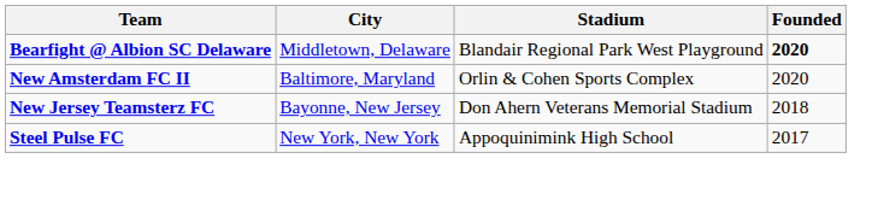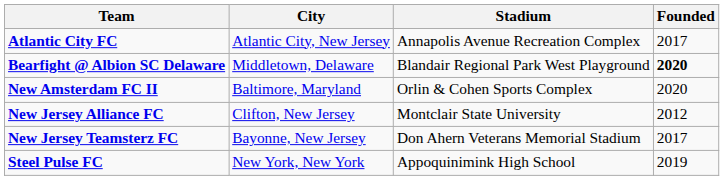 <table class="wikitable sortable">
 <tr>
 <th scope="col">Team</th>
 <th scope="col">City</th>
 <th scope="col">Stadium</th>
 <th scope="col">Founded</th>
+</tr>
+<tr>
+<td><strong><a href='#'>Atlantic City FC</a></strong></td>
+<td><a href='#'>Atlantic City, New Jersey</a></td>
+<td>Annapolis Avenue Recreation Complex</td>
+<td>2017</td>
 </tr>
 <tr>
 <td><strong><a href='#'>Bearfight @ Albion SC Delaware</a></strong></td>
 <td><a href='#'>Middletown, Delaware</a></td>
 <td>Blandair Regional Park West Playground</td>
 <td><strong>2020</strong></td>
 </tr>
 <tr>
 <td><strong><a href='#'>New Amsterdam FC II</a></strong></td>
 <td><a href='#'>Baltimore, Maryland</a></td>
 <td>Orlin & Cohen Sports Complex</td>
 <td>2020</td>
 </tr>
 <tr>
+<td><strong><a href='#'>New Jersey Alliance FC</a></strong></td>
+<td><a href='#'>Clifton, New Jersey</a></td>
+<td>Montclair State University</td>
+<td>2012</td>
+</tr>
+<tr>
 <td><strong><a href='#'>New Jersey Teamsterz FC</a></strong></td>
 <td><a href='#'>Bayonne, New Jersey</a></td>
 <td>Don Ahern Veterans Memorial Stadium</td>
-<td>2018</td>
+<td>2017</td>
 </tr>
 <tr>
 <td><strong><a href='#'>Steel Pulse FC</a></strong></td>
 <td><a href='#'>New York, New York</a></td>
 <td>Appoquinimink High School</td>
-<td>2017</td>
+<td>2019</td>
 </tr>
 </table>
